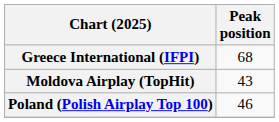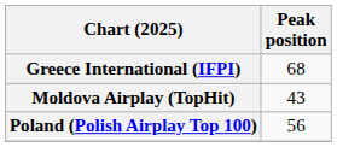 <table class="wikitable sortable plainrowheaders" style="text-align:center">
 <tr>
 <th scope="col">Chart (2025)</th>
 <th scope="col">Peak<br>position</th>
 </tr>
 <tr>
 <th scope="row">Greece International (<a href='#'>IFPI</a>)</th>
 <td>68</td>
 </tr>
 <tr>
 <th scope="row">Moldova Airplay (TopHit)</th>
 <td>43</td>
 </tr>
 <tr>
 <th scope="row">Poland (<a href='#'>Polish Airplay Top 100</a>)</th>
-<td>46</td>
+<td>56</td>
 </tr>
 <tr>
 </tr>
 </table>
